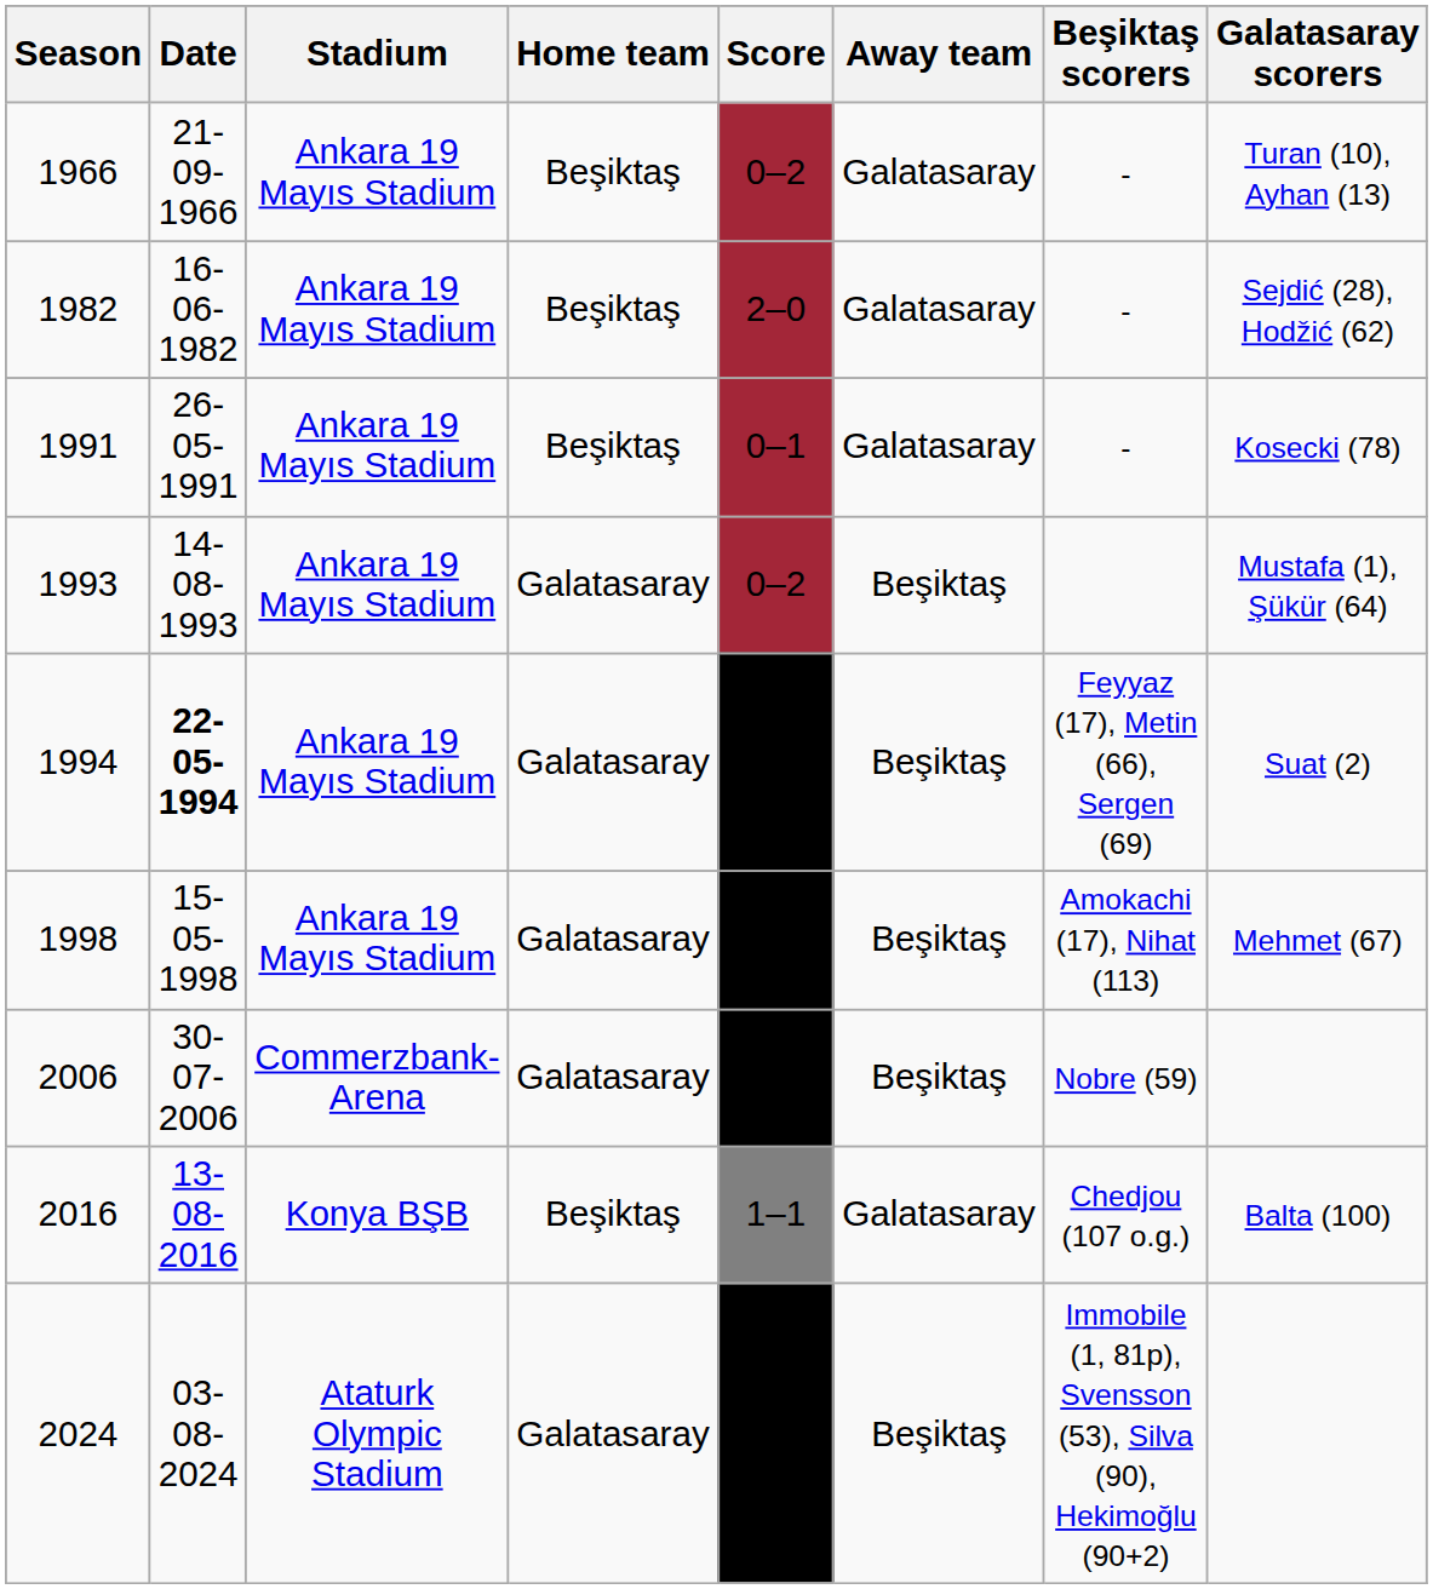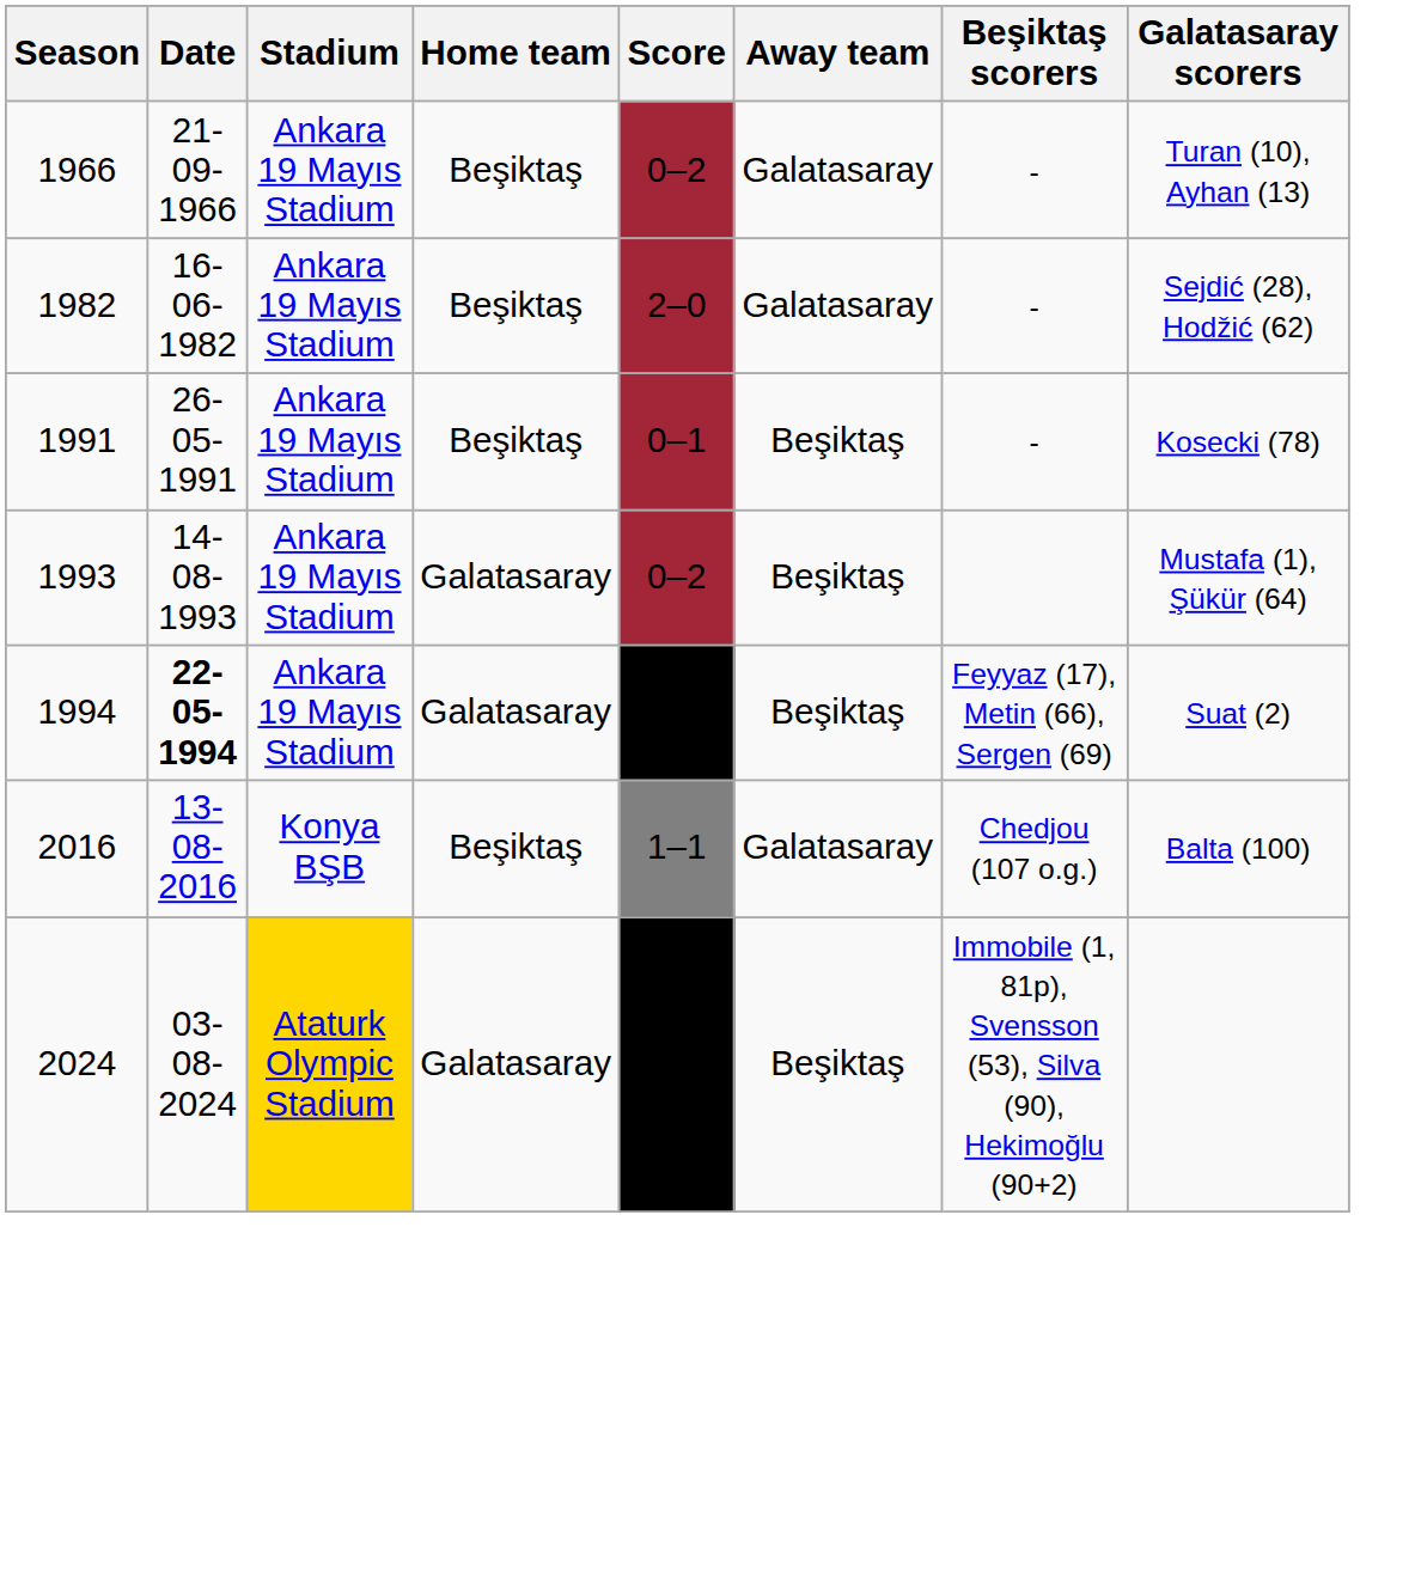 <table class="wikitable" style="text-align:center">
 <tr>
 <th>Season</th>
 <th>Date</th>
 <th>Stadium</th>
 <th>Home team</th>
 <th>Score</th>
 <th>Away team</th>
 <th>Beşiktaş scorers</th>
 <th>Galatasaray scorers</th>
 </tr>
 <tr>
 <td>1966</td>
 <td>21-09-1966</td>
 <td><a href='#'>Ankara 19 Mayıs Stadium</a></td>
 <td>Beşiktaş</td>
 <td bgcolor=A32638><span>0–2</span></td>
 <td>Galatasaray</td>
 <td><small>-</small></td>
 <td><small><a href='#'>Turan</a> (10), <a href='#'>Ayhan</a> (13)</small></td>
 </tr>
 <tr>
 <td>1982</td>
 <td>16-06-1982</td>
 <td><a href='#'>Ankara 19 Mayıs Stadium</a></td>
 <td>Beşiktaş</td>
 <td bgcolor=A32638><span>2–0</span></td>
 <td>Galatasaray</td>
 <td><small>-</small></td>
 <td><small><a href='#'>Sejdić</a> (28), <a href='#'>Hodžić</a> (62)</small></td>
 </tr>
 <tr>
 <td>1991</td>
 <td>26-05-1991</td>
 <td><a href='#'>Ankara 19 Mayıs Stadium</a></td>
 <td>Beşiktaş</td>
 <td bgcolor=A32638><span>0–1</span></td>
-<td>Galatasaray</td>
+<td>Beşiktaş</td>
 <td><small>-</small></td>
 <td><small><a href='#'>Kosecki</a> (78)</small></td>
 </tr>
 <tr>
 <td>1993</td>
 <td>14-08-1993</td>
 <td><a href='#'>Ankara 19 Mayıs Stadium</a></td>
 <td>Galatasaray</td>
 <td bgcolor=A32638><span>0–2</span></td>
 <td>Beşiktaş</td>
 <td></td>
 <td><small><a href='#'>Mustafa</a> (1), <a href='#'>Şükür</a> (64)</small></td>
 </tr>
 <tr>
 <td>1994</td>
 <td><strong>22-05-1994</strong></td>
 <td><a href='#'>Ankara 19 Mayıs Stadium</a></td>
 <td>Galatasaray</td>
 <td bgcolor=black><span>1–3</span></td>
 <td>Beşiktaş</td>
 <td><small><a href='#'>Feyyaz</a> (17), <a href='#'>Metin</a> (66), <a href='#'>Sergen</a> (69)</small></td>
 <td><small><a href='#'>Suat</a> (2)</small></td>
 </tr>
 <tr>
-<td>1998</td>
-<td>15-05-1998</td>
-<td><a href='#'>Ankara 19 Mayıs Stadium</a></td>
-<td>Galatasaray</td>
-<td bgcolor=black><span>1–2</span></td>
-<td>Beşiktaş</td>
-<td><small><a href='#'>Amokachi</a> (17), <a href='#'>Nihat</a> (113)</small></td>
-<td><small><a href='#'>Mehmet</a> (67)</small></td>
-</tr>
-<tr>
-<td>2006</td>
-<td>30-07-2006</td>
-<td><a href='#'>Commerzbank-Arena</a></td>
-<td>Galatasaray</td>
-<td bgcolor=Black><span>0–1</span></td>
-<td>Beşiktaş</td>
-<td><small><a href='#'>Nobre</a> (59)</small></td>
-<td></td>
-</tr>
-<tr>
 <td>2016</td>
 <td><a href='#'>13-08-2016</a></td>
 <td><a href='#'>Konya BŞB</a></td>
 <td>Beşiktaş</td>
 <td bgcolor=grey><span>1–1</span></td>
 <td>Galatasaray</td>
 <td><small><a href='#'>Chedjou</a> (107 o.g.)</small></td>
 <td><small><a href='#'>Balta</a> (100)</small></td>
 </tr>
 <tr>
 <td>2024</td>
 <td>03-08-2024</td>
-<td><a href='#'>Ataturk Olympic Stadium</a></td>
+<td style="background: gold;"><a href='#'>Ataturk Olympic Stadium</a></td>
 <td>Galatasaray</td>
 <td bgcolor=black><span>0–5</span></td>
 <td>Beşiktaş</td>
 <td><small><a href='#'>Immobile</a> (1, 81p), <a href='#'>Svensson</a> (53), <a href='#'>Silva</a> (90), <a href='#'>Hekimoğlu</a> (90+2)</small></td>
 <td></td>
 </tr>
 </table>
